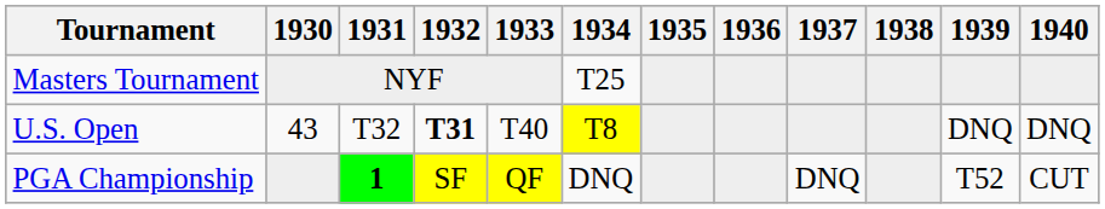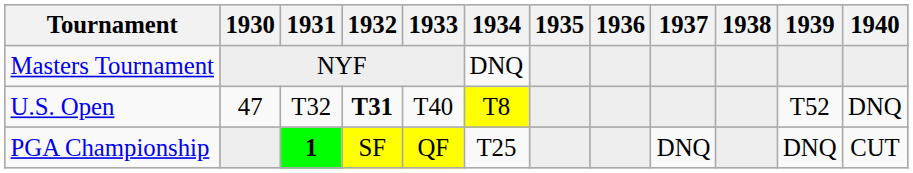 <table class="wikitable" style="font-size:95%;text-align:center;">
 <tr>
 <th>Tournament</th>
 <th>1930</th>
 <th>1931</th>
 <th>1932</th>
 <th>1933</th>
 <th>1934</th>
 <th>1935</th>
 <th>1936</th>
 <th>1937</th>
 <th>1938</th>
 <th>1939</th>
 <th>1940</th>
 </tr>
 <tr>
 <td align=left><a href='#'>Masters Tournament</a></td>
 <td colspan=4 style="background:#eeeeee;">NYF<br></td>
-<td>T25</td>
+<td>DNQ </td>
 <td style="background:#eeeeee;"></td>
 <td style="background:#eeeeee;"></td>
 <td style="background:#eeeeee;"></td>
 <td style="background:#eeeeee;"></td>
 <td style="background:#eeeeee;"></td>
 <td style="background:#eeeeee;"></td>
 </tr>
 <tr>
 <td align=left><a href='#'>U.S. Open</a></td>
-<td>43</td>
+<td>47</td>
 <td>T32</td>
 <td><strong>T31</strong></td>
 <td>T40</td>
 <td style="background:yellow;">T8</td>
 <td style="background:#eeeeee;"></td>
 <td style="background:#eeeeee;"></td>
 <td style="background:#eeeeee;"></td>
 <td style="background:#eeeeee;"></td>
-<td>DNQ</td>
+<td>T52</td>
 <td>DNQ</td>
 </tr>
 <tr>
 <td align=left><a href='#'>PGA Championship</a></td>
 <td style="background:#eeeeee;"></td>
 <td style="background:lime;"><strong>1</strong></td>
 <td style="background:yellow;">SF</td>
 <td style="background:yellow;">QF</td>
-<td>DNQ </td>
+<td>T25</td>
 <td style="background:#eeeeee;"></td>
 <td style="background:#eeeeee;"></td>
 <td>DNQ </td>
 <td style="background:#eeeeee;"></td>
-<td>T52</td>
+<td>DNQ</td>
 <td>CUT</td>
 </tr>
 </table>
